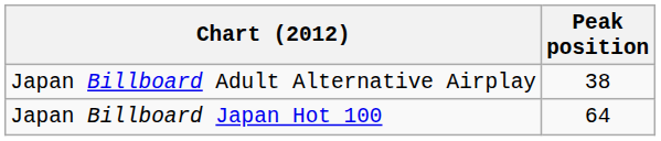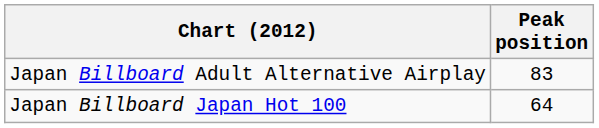 <table class="wikitable sortable">
 <tr>
 <th>Chart (2012)</th>
 <th>Peak<br>position</th>
 </tr>
 <tr>
 <td>Japan <em><a href='#'>Billboard</a></em> Adult Alternative Airplay</td>
-<td align="center">38</td>
+<td align="center">83</td>
 </tr>
 <tr>
 <td>Japan <em>Billboard</em> <a href='#'>Japan Hot 100</a></td>
 <td align="center">64</td>
 </tr>
 </table>
